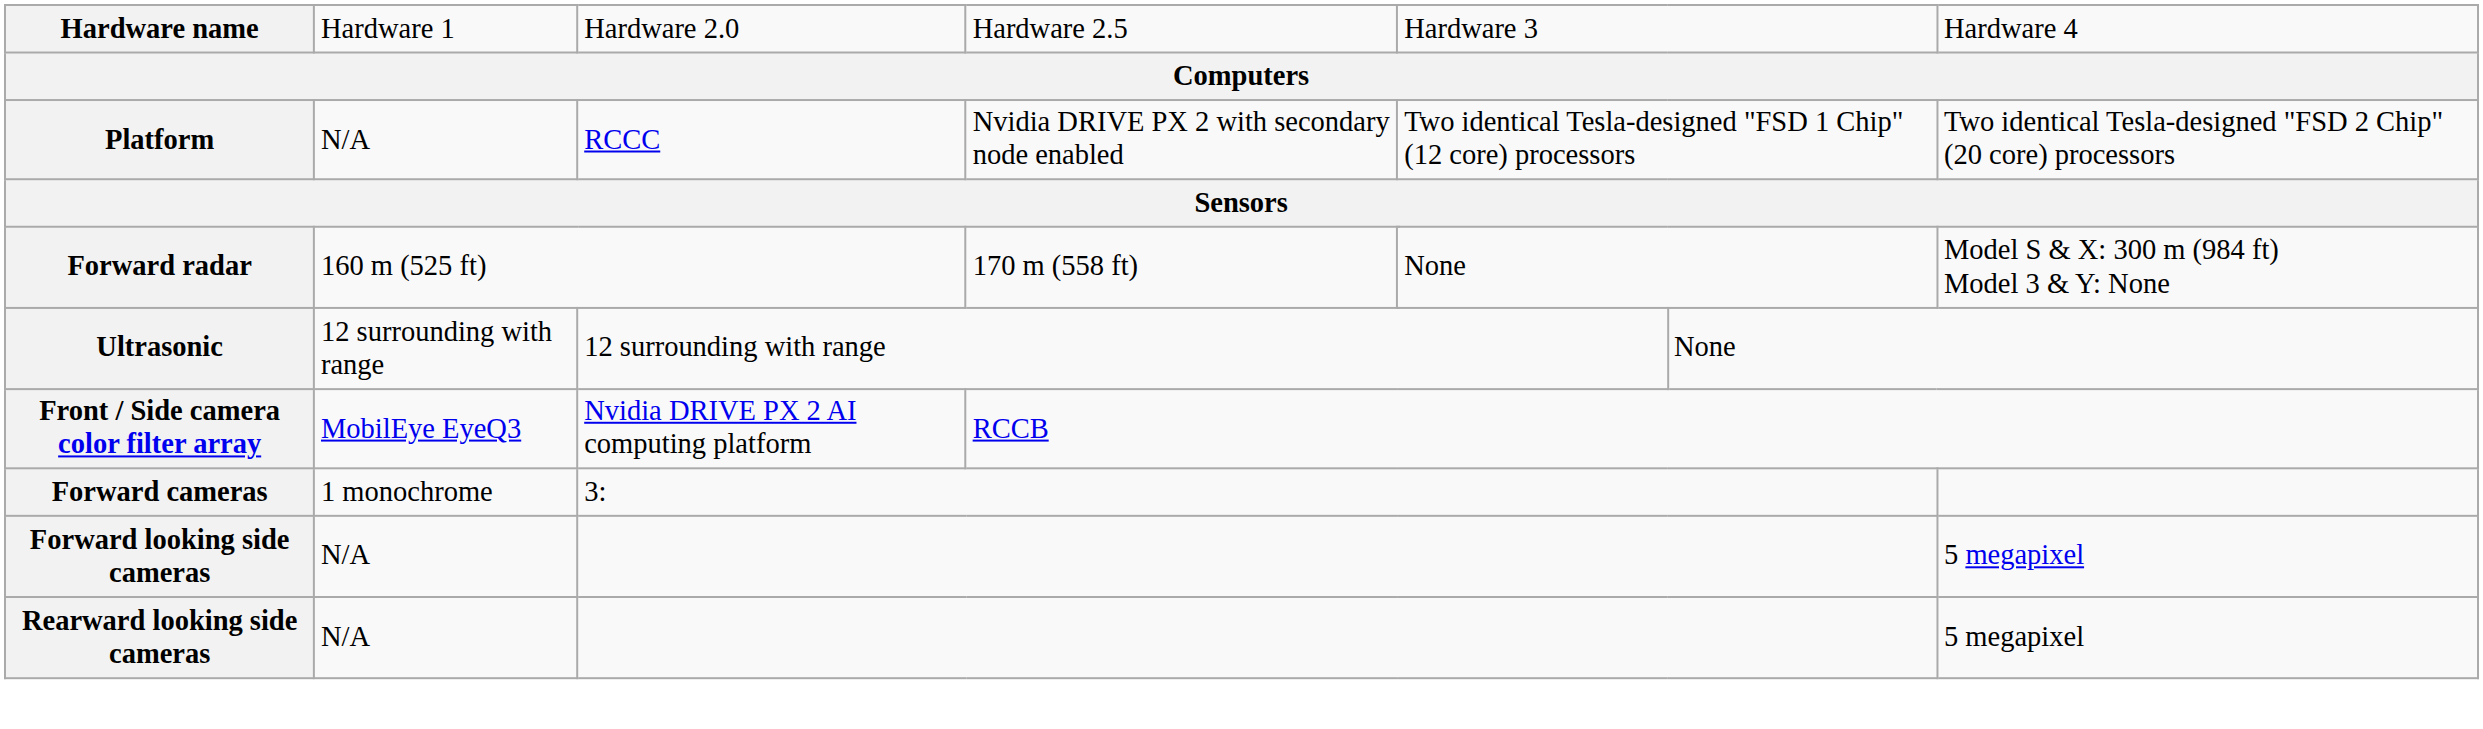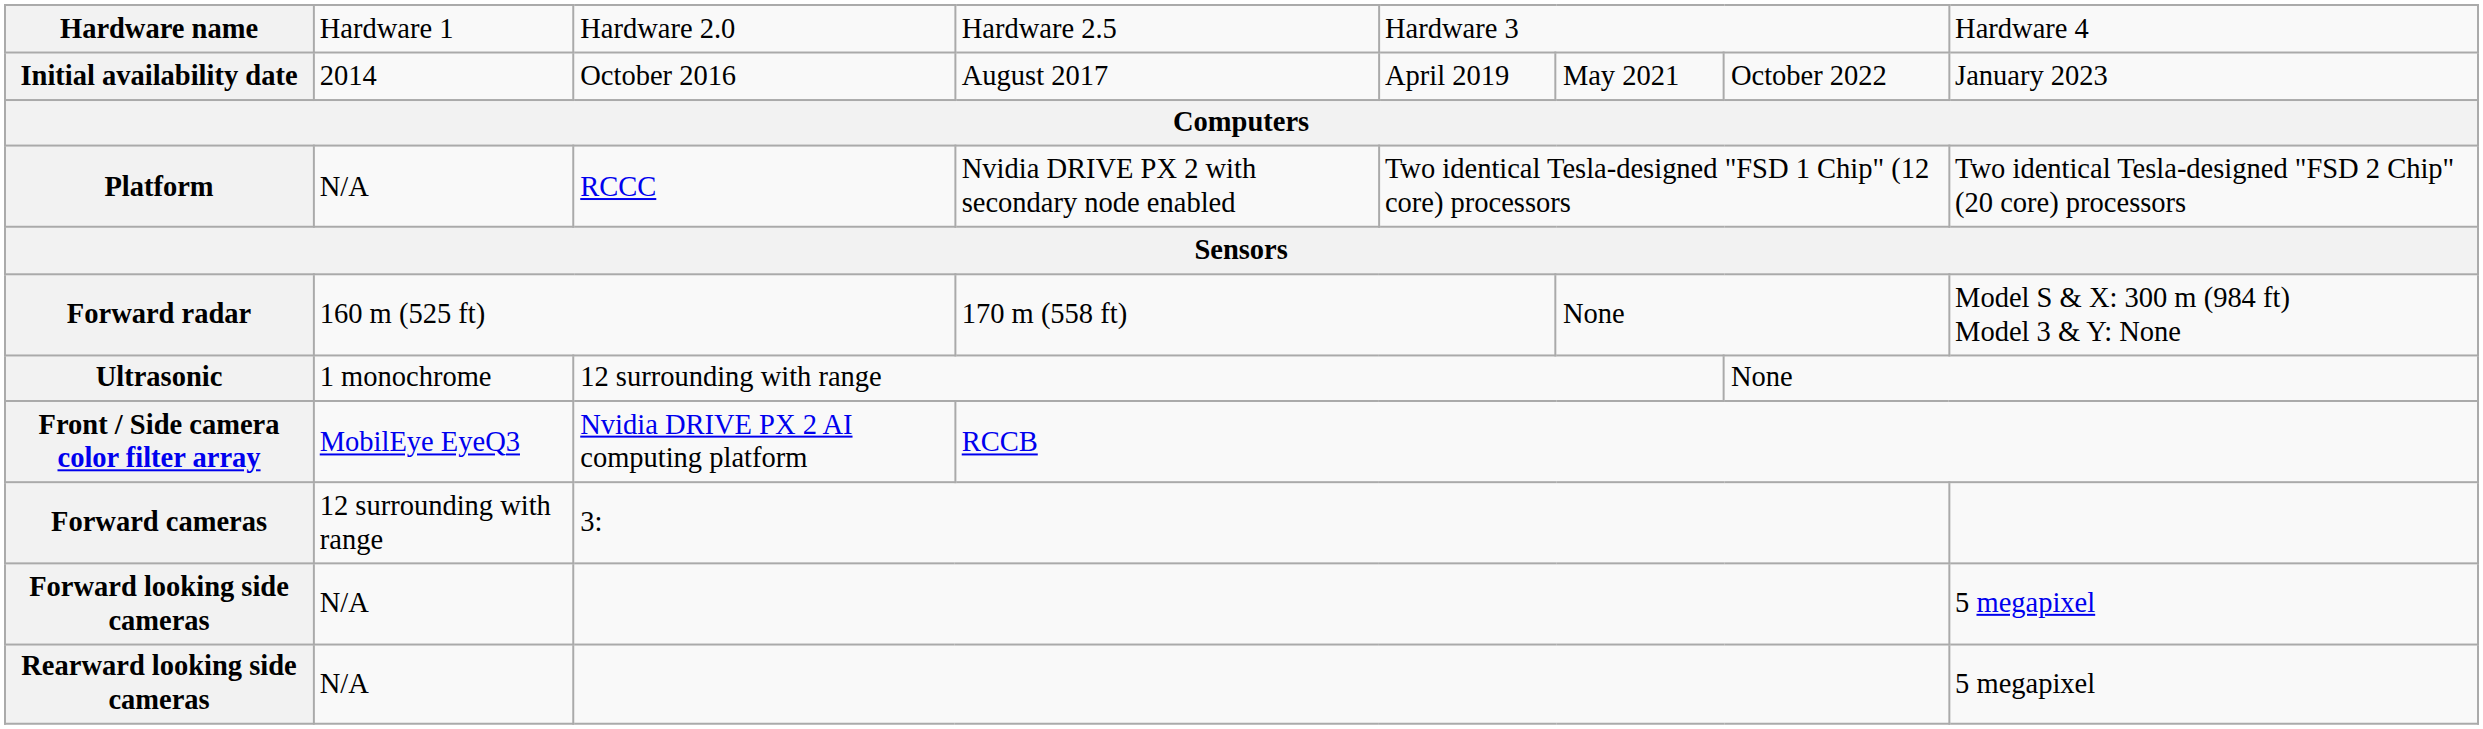 <table class="wikitable" style="font-size:90%;">
 <tr>
 <th>Hardware name</th>
 <td>Hardware 1</td>
 <td>Hardware 2.0</td>
 <td>Hardware 2.5</td>
 <td colspan="3">Hardware 3</td>
 <td>Hardware 4</td>
+</tr>
+<tr>
+<th>Initial availability date</th>
+<td>2014</td>
+<td>October 2016</td>
+<td>August 2017</td>
+<td>April 2019</td>
+<td>May 2021</td>
+<td>October 2022</td>
+<td>January 2023</td>
 </tr>
 <tr>
 <th colspan="8">Computers</th>
 </tr>
 <tr>
 <th>Platform</th>
 <td>N/A</td>
 <td><a href='#'>RCCC</a></td>
 <td>Nvidia DRIVE PX 2 with secondary node enabled</td>
 <td colspan="3">Two identical Tesla-designed "FSD 1 Chip" (12 core) processors</td>
 <td>Two identical Tesla-designed "FSD 2 Chip" (20 core) processors</td>
 </tr>
 <tr>
 <th colspan="8">Sensors</th>
 </tr>
 <tr>
 <th>Forward radar</th>
 <td colspan="2">160 m (525 ft)</td>
 <td colspan="2">170 m (558 ft)</td>
 <td colspan="2">None</td>
 <td>Model S & X: 300 m (984 ft)<br>Model 3 & Y: None</td>
 </tr>
 <tr>
 <th>Ultrasonic</th>
-<td>12 surrounding with  range</td>
+<td>1 monochrome</td>
 <td colspan="4">12 surrounding with  range</td>
 <td colspan="2">None</td>
 </tr>
 <tr>
 <th>Front / Side camera<br><a href='#'>color filter array</a></th>
 <td><a href='#'>MobilEye EyeQ3</a></td>
 <td><a href='#'>Nvidia DRIVE PX 2 AI</a> computing platform</td>
 <td colspan="5"><a href='#'>RCCB</a></td>
 </tr>
 <tr>
 <th>Forward cameras</th>
-<td>1 monochrome</td>
+<td>12 surrounding with  range</td>
 <td colspan="5">3:</td>
 <td></td>
 </tr>
 <tr>
 <th>Forward looking side cameras</th>
 <td>N/A</td>
 <td colspan="5"></td>
 <td>5 <a href='#'>megapixel</a></td>
 </tr>
 <tr>
 <th>Rearward looking side cameras</th>
 <td>N/A</td>
 <td colspan="5"></td>
 <td>5 megapixel</td>
 </tr>
 </table>
